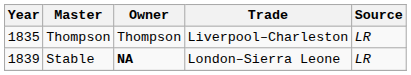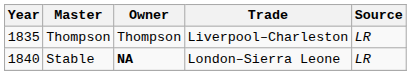 <table class="sortable wikitable">
 <tr>
 <th>Year</th>
 <th>Master</th>
 <th>Owner</th>
 <th>Trade</th>
 <th>Source</th>
 </tr>
 <tr>
 <td>1835</td>
 <td>Thompson</td>
 <td>Thompson</td>
 <td>Liverpool–Charleston</td>
 <td><em>LR</em></td>
 </tr>
 <tr>
-<td>1839</td>
+<td>1840</td>
 <td>Stable</td>
 <td><strong>NA</strong></td>
 <td>London–Sierra Leone</td>
 <td><em>LR</em></td>
 </tr>
 <tr>
 </tr>
 </table>
